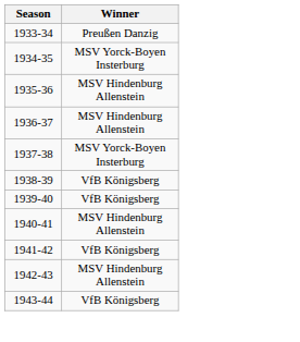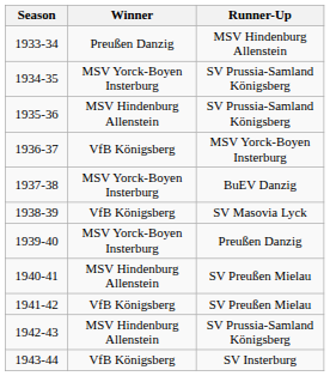 <table class="wikitable">
 <tr align="center" bgcolor="#dfdfdf">
 <th width="70">Season</th>
 <th width="150">Winner</th>
+<th width="150">Runner-Up</th>
 </tr>
 <tr align="center">
 <td>1933-34</td>
 <td>Preußen Danzig</td>
+<td>MSV Hindenburg Allenstein</td>
 </tr>
 <tr align="center">
 <td>1934-35</td>
 <td>MSV Yorck-Boyen Insterburg</td>
+<td>SV Prussia-Samland Königsberg</td>
 </tr>
 <tr align="center">
 <td>1935-36</td>
 <td>MSV Hindenburg Allenstein</td>
+<td>SV Prussia-Samland Königsberg</td>
 </tr>
 <tr align="center">
 <td>1936-37</td>
-<td>MSV Hindenburg Allenstein</td>
+<td>VfB Königsberg</td>
+<td>MSV Yorck-Boyen Insterburg</td>
 </tr>
 <tr align="center">
 <td>1937-38</td>
 <td>MSV Yorck-Boyen Insterburg</td>
+<td>BuEV Danzig</td>
 </tr>
 <tr align="center">
 <td>1938-39</td>
 <td>VfB Königsberg</td>
+<td>SV Masovia Lyck</td>
 </tr>
 <tr align="center">
 <td>1939-40</td>
-<td>VfB Königsberg</td>
+<td>MSV Yorck-Boyen Insterburg</td>
+<td>Preußen Danzig</td>
 </tr>
 <tr align="center">
 <td>1940-41</td>
 <td>MSV Hindenburg Allenstein</td>
+<td>SV Preußen Mielau</td>
 </tr>
 <tr align="center">
 <td>1941-42</td>
 <td>VfB Königsberg</td>
+<td>SV Preußen Mielau</td>
 </tr>
 <tr align="center">
 <td>1942-43</td>
 <td>MSV Hindenburg Allenstein</td>
+<td>SV Prussia-Samland Königsberg</td>
 </tr>
 <tr align="center">
 <td>1943-44</td>
 <td>VfB Königsberg</td>
+<td>SV Insterburg</td>
 </tr>
 </table>
